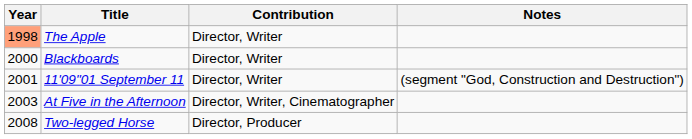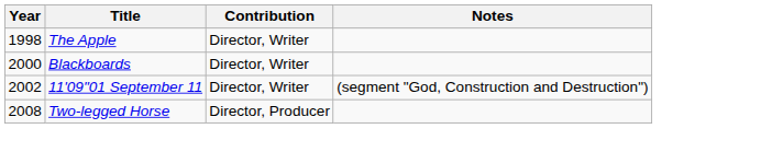 <table class="wikitable sortable">
 <tr>
 <th>Year</th>
 <th>Title</th>
 <th class="unsortable">Contribution</th>
 <th class="unsortable">Notes</th>
 </tr>
 <tr>
-<td style="background: lightsalmon;">1998</td>
+<td>1998</td>
 <td><em><a href='#'>The Apple</a></em></td>
 <td>Director, Writer</td>
 <td></td>
 </tr>
 <tr>
 <td>2000</td>
 <td><em><a href='#'>Blackboards</a></em></td>
 <td>Director, Writer</td>
 <td></td>
 </tr>
 <tr>
-<td>2001</td>
+<td>2002</td>
 <td><em><a href='#'>11'09"01 September 11</a></em></td>
 <td>Director, Writer</td>
 <td>(segment "God, Construction and Destruction")</td>
-</tr>
-<tr>
-<td>2003</td>
-<td><em><a href='#'>At Five in the Afternoon</a></em></td>
-<td>Director, Writer, Cinematographer</td>
-<td></td>
 </tr>
 <tr>
 <td>2008</td>
 <td><em><a href='#'>Two-legged Horse</a></em></td>
 <td>Director, Producer</td>
 <td></td>
 </tr>
 </table>
